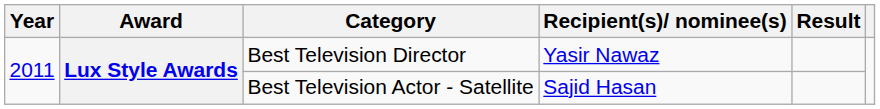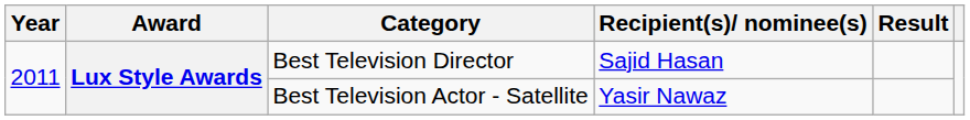 <table class="wikitable plainrowheaders">
 <tr>
 <th>Year</th>
 <th>Award</th>
 <th>Category</th>
 <th>Recipient(s)/ nominee(s)</th>
 <th scope="col" class="unsortable">Result</th>
 <th scope="col" class="unsortable"></th>
 </tr>
 <tr>
 <td rowspan="2"><a href='#'>2011</a></td>
 <th scope="row" rowspan="2"><a href='#'>Lux Style Awards</a></th>
 <td>Best Television Director</td>
-<td><a href='#'>Yasir Nawaz</a></td>
+<td><a href='#'>Sajid Hasan</a></td>
 <td></td>
 <td rowspan="2"></td>
 </tr>
 <tr>
 <td>Best Television Actor - Satellite</td>
-<td><a href='#'>Sajid Hasan</a></td>
+<td><a href='#'>Yasir Nawaz</a></td>
 <td></td>
 </tr>
 </table>
